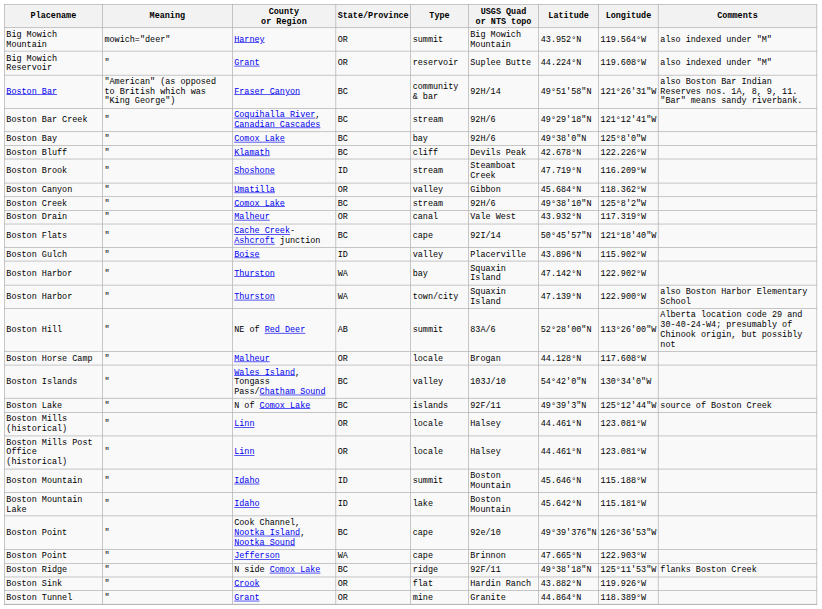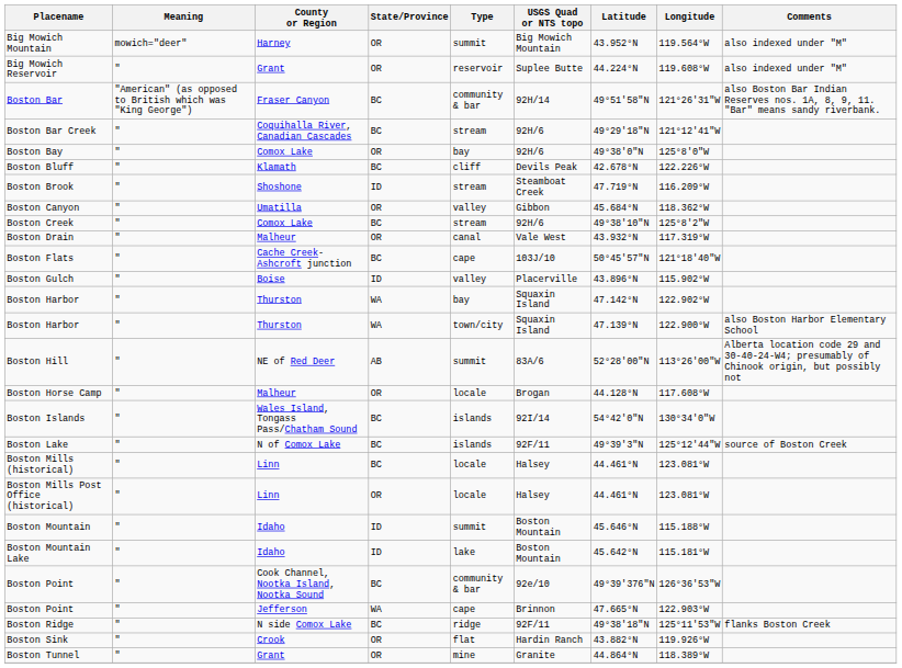 <table align=center class="wikitable">
 <tr>
 <th>Placename</th>
 <th>Meaning</th>
 <th>County<br>or Region</th>
 <th>State/Province</th>
 <th>Type</th>
 <th>USGS Quad<br>or NTS topo</th>
 <th>Latitude</th>
 <th>Longitude</th>
 <th>Comments</th>
 </tr>
 <tr>
 <td>Big Mowich Mountain</td>
 <td>mowich="deer"</td>
 <td><a href='#'>Harney</a></td>
 <td>OR</td>
 <td>summit</td>
 <td>Big Mowich Mountain</td>
 <td>43.952°N</td>
 <td>119.564°W</td>
 <td>also indexed under "M"</td>
 </tr>
 <tr>
 <td>Big Mowich Reservoir</td>
 <td>"</td>
 <td><a href='#'>Grant</a></td>
 <td>OR</td>
 <td>reservoir</td>
 <td>Suplee Butte</td>
 <td>44.224°N</td>
 <td>119.608°W</td>
 <td>also indexed under "M"</td>
 </tr>
 <tr>
 <td><a href='#'>Boston Bar</a></td>
 <td>"American" (as opposed to British which was "King George")</td>
 <td><a href='#'>Fraser Canyon</a></td>
 <td>BC</td>
 <td>community & bar</td>
 <td>92H/14</td>
 <td>49°51′58″N</td>
 <td>121°26′31″W</td>
 <td>also Boston Bar Indian Reserves nos. 1A, 8, 9, 11.  "Bar" means sandy riverbank.</td>
 </tr>
 <tr>
 <td>Boston Bar Creek</td>
 <td>"</td>
 <td><a href='#'>Coquihalla River</a>,<br><a href='#'>Canadian Cascades</a></td>
 <td>BC</td>
 <td>stream</td>
 <td>92H/6</td>
 <td>49°29′18″N</td>
 <td>121°12′41″W</td>
 <td></td>
 </tr>
 <tr>
 <td>Boston Bay</td>
 <td>"</td>
 <td><a href='#'>Comox Lake</a></td>
-<td>BC</td>
+<td>OR</td>
 <td>bay</td>
 <td>92H/6</td>
 <td>49°38′0″N</td>
 <td>125°8′0″W</td>
 <td></td>
 </tr>
 <tr>
 <td>Boston Bluff</td>
 <td>"</td>
 <td><a href='#'>Klamath</a></td>
 <td>BC</td>
 <td>cliff</td>
 <td>Devils Peak</td>
 <td>42.678°N</td>
 <td>122.226°W</td>
 <td></td>
 </tr>
 <tr>
 <td>Boston Brook</td>
 <td>"</td>
 <td><a href='#'>Shoshone</a></td>
 <td>ID</td>
 <td>stream</td>
 <td>Steamboat Creek</td>
 <td>47.719°N</td>
 <td>116.209°W</td>
 <td></td>
 </tr>
 <tr>
 <td>Boston Canyon</td>
 <td>"</td>
 <td><a href='#'>Umatilla</a></td>
 <td>OR</td>
 <td>valley</td>
 <td>Gibbon</td>
 <td>45.684°N</td>
 <td>118.362°W</td>
 <td></td>
 </tr>
 <tr>
 <td>Boston Creek</td>
 <td>"</td>
 <td><a href='#'>Comox Lake</a></td>
 <td>BC</td>
 <td>stream</td>
 <td>92H/6</td>
 <td>49°38′10″N</td>
 <td>125°8′2″W</td>
 <td></td>
 </tr>
 <tr>
 <td>Boston Drain</td>
 <td>"</td>
 <td><a href='#'>Malheur</a></td>
 <td>OR</td>
 <td>canal</td>
 <td>Vale West</td>
 <td>43.932°N</td>
 <td>117.319°W</td>
 <td></td>
 </tr>
 <tr>
 <td>Boston Flats</td>
 <td>"</td>
 <td><a href='#'>Cache Creek</a>-<a href='#'>Ashcroft</a> junction</td>
 <td>BC</td>
 <td>cape</td>
-<td>92I/14</td>
+<td>103J/10</td>
 <td>50°45′57″N</td>
 <td>121°18′40″W</td>
 <td></td>
 </tr>
 <tr>
 <td>Boston Gulch</td>
 <td>"</td>
 <td><a href='#'>Boise</a></td>
 <td>ID</td>
 <td>valley</td>
 <td>Placerville</td>
 <td>43.896°N</td>
 <td>115.902°W</td>
 <td></td>
 </tr>
 <tr>
 <td>Boston Harbor</td>
 <td>"</td>
 <td><a href='#'>Thurston</a></td>
 <td>WA</td>
 <td>bay</td>
 <td>Squaxin Island</td>
 <td>47.142°N</td>
 <td>122.902°W</td>
 <td></td>
 </tr>
 <tr>
 <td>Boston Harbor</td>
 <td>"</td>
 <td><a href='#'>Thurston</a></td>
 <td>WA</td>
 <td>town/city</td>
 <td>Squaxin Island</td>
 <td>47.139°N</td>
 <td>122.900°W</td>
 <td>also Boston Harbor Elementary School</td>
 </tr>
 <tr>
 <td>Boston Hill</td>
 <td>"</td>
 <td>NE of <a href='#'>Red Deer</a></td>
 <td>AB</td>
 <td>summit</td>
 <td>83A/6</td>
 <td>52°28′00″N</td>
 <td>113°26′00″W</td>
 <td>Alberta location code 29 and 30-40-24-W4; presumably of Chinook origin, but possibly not</td>
 </tr>
 <tr>
 <td>Boston Horse Camp</td>
 <td>"</td>
 <td><a href='#'>Malheur</a></td>
 <td>OR</td>
 <td>locale</td>
 <td>Brogan</td>
 <td>44.128°N</td>
 <td>117.608°W</td>
 <td></td>
 </tr>
 <tr>
 <td>Boston Islands</td>
 <td>"</td>
 <td><a href='#'>Wales Island</a>, Tongass Pass/<a href='#'>Chatham Sound</a></td>
 <td>BC</td>
-<td>valley</td>
-<td>103J/10</td>
+<td>islands</td>
+<td>92I/14</td>
 <td>54°42′0″N</td>
 <td>130°34′0″W</td>
 <td></td>
 </tr>
 <tr>
 <td>Boston Lake</td>
 <td>"</td>
 <td>N of <a href='#'>Comox Lake</a></td>
 <td>BC</td>
 <td>islands</td>
 <td>92F/11</td>
 <td>49°39′3″N</td>
 <td>125°12′44″W</td>
 <td>source of Boston Creek</td>
 </tr>
 <tr>
 <td>Boston Mills (historical)</td>
 <td>"</td>
 <td><a href='#'>Linn</a></td>
-<td>OR</td>
+<td>BC</td>
 <td>locale</td>
 <td>Halsey</td>
 <td>44.461°N</td>
 <td>123.081°W</td>
 <td></td>
 </tr>
 <tr>
 <td>Boston Mills Post Office (historical)</td>
 <td>"</td>
 <td><a href='#'>Linn</a></td>
 <td>OR</td>
 <td>locale</td>
 <td>Halsey</td>
 <td>44.461°N</td>
 <td>123.081°W</td>
 <td></td>
 </tr>
 <tr>
 <td>Boston Mountain</td>
 <td>"</td>
 <td><a href='#'>Idaho</a></td>
 <td>ID</td>
 <td>summit</td>
 <td>Boston Mountain</td>
 <td>45.646°N</td>
 <td>115.188°W</td>
 <td></td>
 </tr>
 <tr>
 <td>Boston Mountain Lake</td>
 <td>"</td>
 <td><a href='#'>Idaho</a></td>
 <td>ID</td>
 <td>lake</td>
 <td>Boston Mountain</td>
 <td>45.642°N</td>
 <td>115.181°W</td>
 <td></td>
 </tr>
 <tr>
 <td>Boston Point</td>
 <td>"</td>
 <td>Cook Channel, <a href='#'>Nootka Island</a>, <a href='#'>Nootka Sound</a></td>
 <td>BC</td>
-<td>cape</td>
+<td>community & bar</td>
 <td>92e/10</td>
 <td>49°39′376″N</td>
 <td>126°36′53″W</td>
 <td></td>
 </tr>
 <tr>
 <td>Boston Point</td>
 <td>"</td>
 <td><a href='#'>Jefferson</a></td>
 <td>WA</td>
 <td>cape</td>
 <td>Brinnon</td>
 <td>47.665°N</td>
 <td>122.903°W</td>
 <td></td>
 </tr>
 <tr>
 <td>Boston Ridge</td>
 <td>"</td>
 <td>N side <a href='#'>Comox Lake</a></td>
 <td>BC</td>
 <td>ridge</td>
 <td>92F/11</td>
 <td>49°38′18″N</td>
 <td>125°11′53″W</td>
 <td>flanks Boston Creek</td>
 </tr>
 <tr>
 <td>Boston Sink</td>
 <td>"</td>
 <td><a href='#'>Crook</a></td>
 <td>OR</td>
 <td>flat</td>
 <td>Hardin Ranch</td>
 <td>43.882°N</td>
 <td>119.926°W</td>
 <td></td>
 </tr>
 <tr>
 <td>Boston Tunnel</td>
 <td>"</td>
 <td><a href='#'>Grant</a></td>
 <td>OR</td>
 <td>mine</td>
 <td>Granite</td>
 <td>44.864°N</td>
 <td>118.389°W</td>
 <td></td>
 </tr>
 <tr>
 </tr>
 </table>
